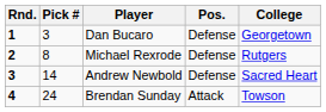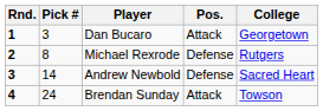 <table class="wikitable">
 <tr>
 <th>Rnd.</th>
 <th>Pick #</th>
 <th>Player</th>
 <th>Pos.</th>
 <th>College</th>
 </tr>
 <tr>
 <td><strong>1</strong></td>
 <td>3</td>
 <td>Dan Bucaro</td>
-<td>Defense</td>
+<td>Attack</td>
 <td><a href='#'>Georgetown</a></td>
 </tr>
 <tr>
 <td><strong>2</strong></td>
 <td>8</td>
 <td>Michael Rexrode</td>
 <td>Defense</td>
 <td><a href='#'>Rutgers</a></td>
 </tr>
 <tr>
 <td><strong>3</strong></td>
 <td>14</td>
 <td>Andrew Newbold</td>
 <td>Defense</td>
 <td><a href='#'>Sacred Heart</a></td>
 </tr>
 <tr>
 <td><strong>4</strong></td>
 <td>24</td>
 <td>Brendan Sunday</td>
 <td>Attack</td>
 <td><a href='#'>Towson</a></td>
 </tr>
 </table>
